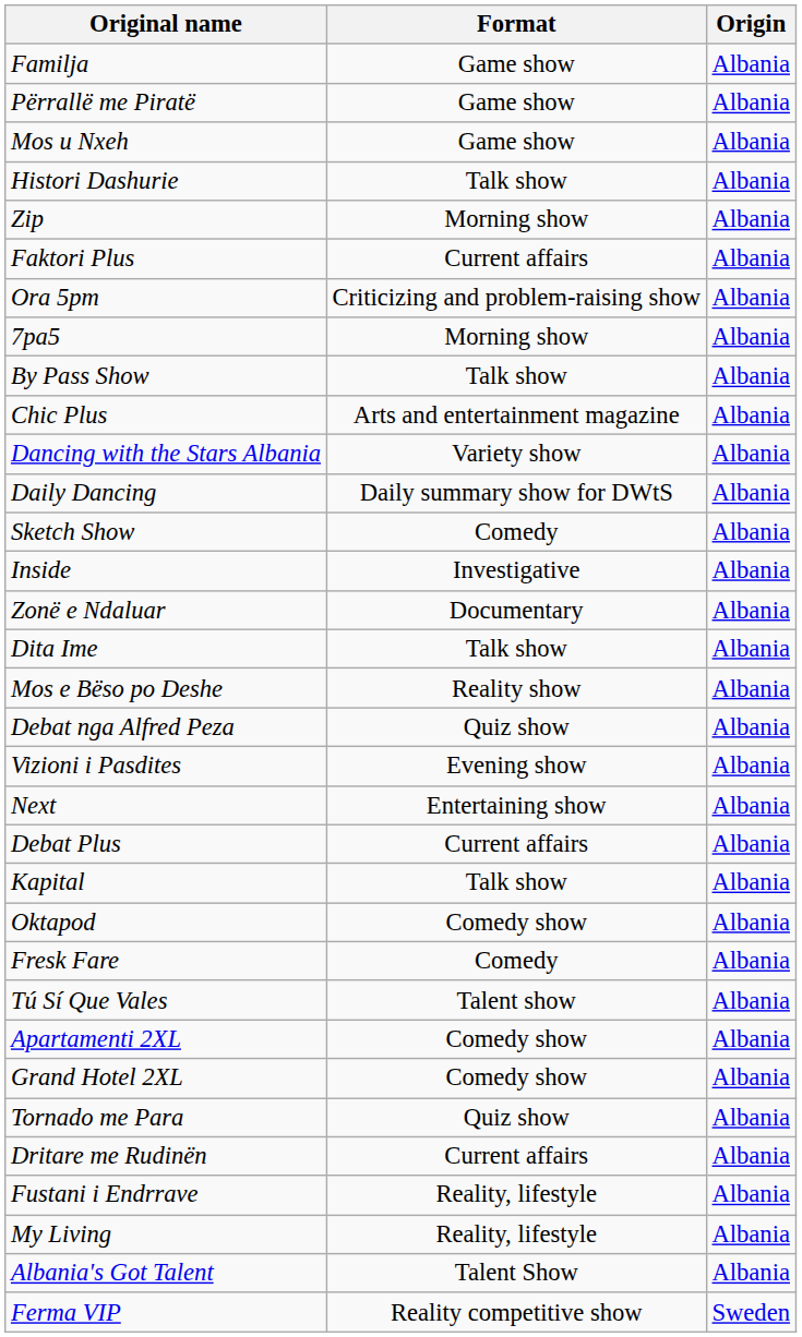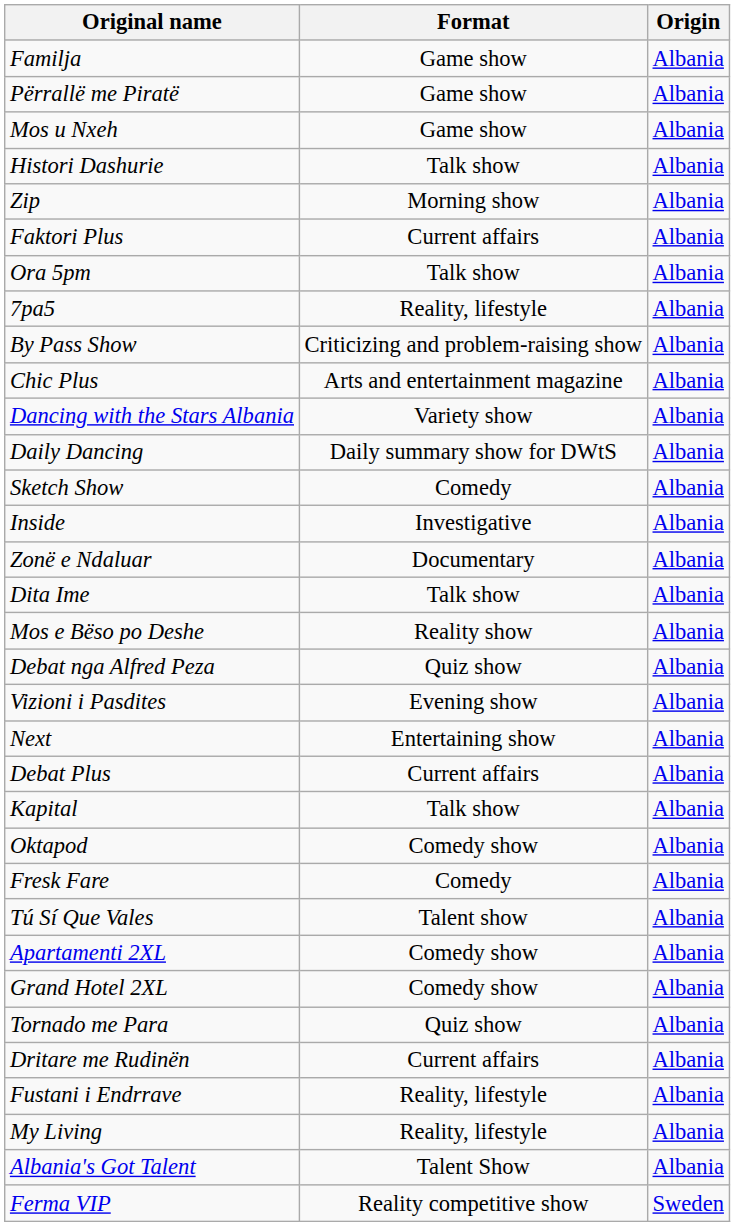 <table class="wikitable">
 <tr>
 <th>Original name</th>
 <th>Format</th>
 <th>Origin</th>
 </tr>
 <tr>
 <td><em>Familja</em></td>
 <td align=center>Game show</td>
 <td align=center><a href='#'>Albania</a></td>
 </tr>
 <tr>
 <td><em>Përrallë me Piratë</em></td>
 <td align=center>Game show</td>
 <td align=center><a href='#'>Albania</a></td>
 </tr>
 <tr>
 <td><em>Mos u Nxeh</em></td>
 <td align=center>Game show</td>
 <td align=center><a href='#'>Albania</a></td>
 </tr>
 <tr>
 <td><em>Histori Dashurie</em></td>
 <td align=center>Talk show</td>
 <td align=center><a href='#'>Albania</a></td>
 </tr>
 <tr>
 <td><em>Zip</em></td>
 <td align=center>Morning show</td>
 <td align=center><a href='#'>Albania</a></td>
 </tr>
 <tr>
 <td><em>Faktori Plus</em></td>
 <td align=center>Current affairs</td>
 <td align=center><a href='#'>Albania</a></td>
 </tr>
 <tr>
 <td><em>Ora 5pm</em></td>
-<td align=center>Criticizing and problem-raising show</td>
+<td align=center>Talk show</td>
 <td align=center><a href='#'>Albania</a></td>
 </tr>
 <tr>
 <td><em>7pa5</em></td>
-<td align=center>Morning show</td>
+<td align=center>Reality, lifestyle</td>
 <td align=center><a href='#'>Albania</a></td>
 </tr>
 <tr>
 <td><em>By Pass Show</em></td>
-<td align=center>Talk show</td>
+<td align=center>Criticizing and problem-raising show</td>
 <td align=center><a href='#'>Albania</a></td>
 </tr>
 <tr>
 <td><em>Chic Plus</em></td>
 <td align=center>Arts and entertainment magazine</td>
 <td align=center><a href='#'>Albania</a></td>
 </tr>
 <tr>
 <td><em><a href='#'>Dancing with the Stars Albania</a></em></td>
 <td align=center>Variety show</td>
 <td align=center><a href='#'>Albania</a></td>
 </tr>
 <tr>
 <td><em>Daily Dancing</em></td>
 <td align=center>Daily summary show for DWtS</td>
 <td align=center><a href='#'>Albania</a></td>
 </tr>
 <tr>
 <td><em>Sketch Show</em></td>
 <td align=center>Comedy</td>
 <td align=center><a href='#'>Albania</a></td>
 </tr>
 <tr>
 <td><em>Inside</em></td>
 <td align=center>Investigative</td>
 <td align=center><a href='#'>Albania</a></td>
 </tr>
 <tr>
 <td><em>Zonë e Ndaluar</em></td>
 <td align=center>Documentary</td>
 <td align=center><a href='#'>Albania</a></td>
 </tr>
 <tr>
 <td><em>Dita Ime</em></td>
 <td align=center>Talk show</td>
 <td align=center><a href='#'>Albania</a></td>
 </tr>
 <tr>
 <td><em>Mos e Bëso po Deshe</em></td>
 <td align=center>Reality show</td>
 <td align=center><a href='#'>Albania</a></td>
 </tr>
 <tr>
 <td><em>Debat nga Alfred Peza</em></td>
 <td align=center>Quiz show</td>
 <td align=center><a href='#'>Albania</a></td>
 </tr>
 <tr>
 <td><em>Vizioni i Pasdites</em></td>
 <td align=center>Evening show</td>
 <td align=center><a href='#'>Albania</a></td>
 </tr>
 <tr>
 <td><em>Next</em></td>
 <td align=center>Entertaining show</td>
 <td align=center><a href='#'>Albania</a></td>
 </tr>
 <tr>
 <td><em>Debat Plus</em></td>
 <td align=center>Current affairs</td>
 <td align=center><a href='#'>Albania</a></td>
 </tr>
 <tr>
 <td><em>Kapital</em></td>
 <td align=center>Talk show</td>
 <td align=center><a href='#'>Albania</a></td>
 </tr>
 <tr>
 <td><em>Oktapod</em></td>
 <td align=center>Comedy show</td>
 <td align=center><a href='#'>Albania</a></td>
 </tr>
 <tr>
 <td><em>Fresk Fare</em></td>
 <td align=center>Comedy</td>
 <td align=center><a href='#'>Albania</a></td>
 </tr>
 <tr>
 <td><em>Tú Sí Que Vales</em></td>
 <td align=center>Talent show</td>
 <td align=center><a href='#'>Albania</a></td>
 </tr>
 <tr>
 <td><em><a href='#'>Apartamenti 2XL</a></em></td>
 <td align=center>Comedy show</td>
 <td align=center><a href='#'>Albania</a></td>
 </tr>
 <tr>
 <td><em>Grand Hotel 2XL</em></td>
 <td align=center>Comedy show</td>
 <td align=center><a href='#'>Albania</a></td>
 </tr>
 <tr>
 <td><em>Tornado me Para</em></td>
 <td align=center>Quiz show</td>
 <td align=center><a href='#'>Albania</a></td>
 </tr>
 <tr>
 <td><em>Dritare me Rudinën</em></td>
 <td align=center>Current affairs</td>
 <td align=center><a href='#'>Albania</a></td>
 </tr>
 <tr>
 <td><em>Fustani i Endrrave</em></td>
 <td align=center>Reality, lifestyle</td>
 <td align=center><a href='#'>Albania</a></td>
 </tr>
 <tr>
 <td><em>My Living</em></td>
 <td align=center>Reality, lifestyle</td>
 <td align=center><a href='#'>Albania</a></td>
 </tr>
 <tr>
 <td><em><a href='#'>Albania's Got Talent</a></em></td>
 <td align=center>Talent Show</td>
 <td align=center><a href='#'>Albania</a></td>
 </tr>
 <tr>
 <td><em><a href='#'>Ferma VIP</a></em></td>
 <td align=center>Reality competitive show</td>
 <td align=center><a href='#'>Sweden</a></td>
 </tr>
 <tr>
 </tr>
 </table>
